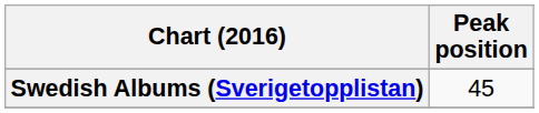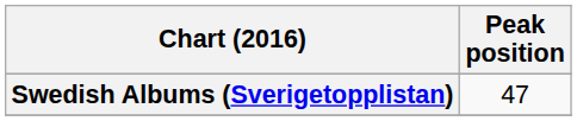 <table class="wikitable sortable plainrowheaders" style="text-align:center">
 <tr>
 <th scope="col">Chart (2016)</th>
 <th scope="col">Peak<br> position</th>
 </tr>
 <tr>
 </tr>
 <tr>
 </tr>
 <tr>
 </tr>
 <tr>
 <th scope="row">Swedish Albums (<a href='#'>Sverigetopplistan</a>)</th>
-<td>45</td>
+<td>47</td>
 </tr>
 <tr>
 </tr>
 <tr>
 </tr>
 <tr>
 </tr>
 </table>
